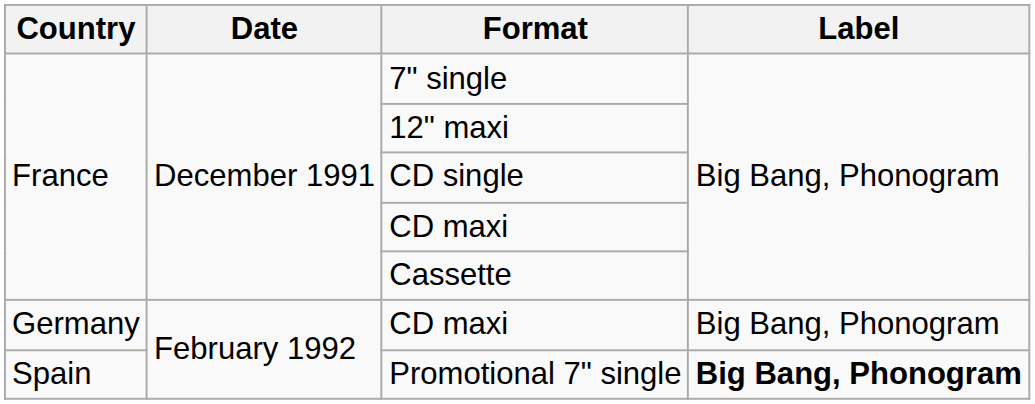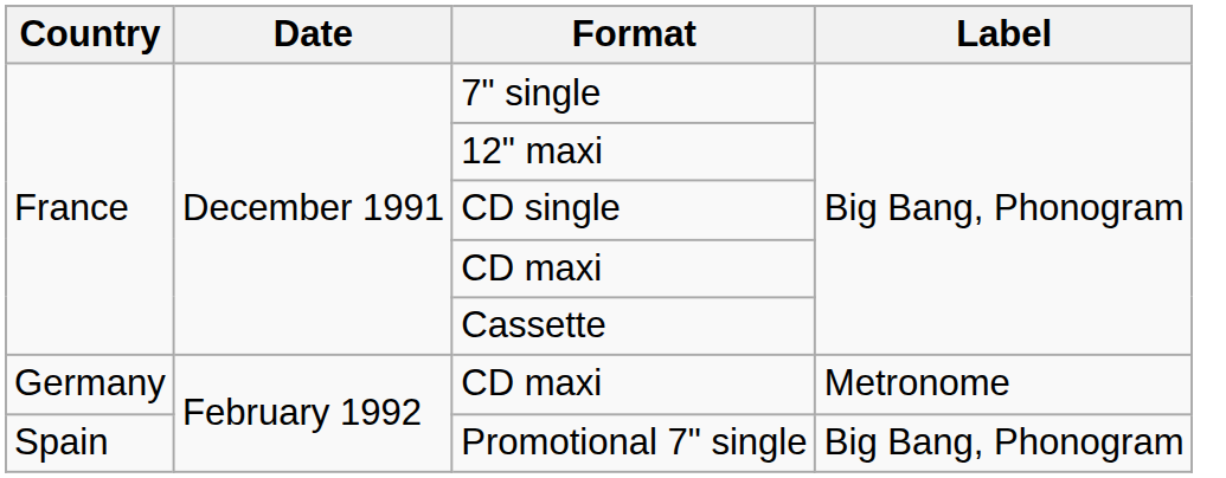 <table class=wikitable>
 <tr>
 <th>Country</th>
 <th>Date</th>
 <th>Format</th>
 <th>Label</th>
 </tr>
 <tr>
 <td rowspan="5">France</td>
 <td rowspan="5">December 1991</td>
 <td>7" single</td>
 <td rowspan="5">Big Bang, Phonogram</td>
 </tr>
 <tr>
 <td>12" maxi</td>
 </tr>
 <tr>
 <td>CD single</td>
 </tr>
 <tr>
 <td>CD maxi</td>
 </tr>
 <tr>
 <td>Cassette</td>
 </tr>
 <tr>
 <td>Germany</td>
 <td rowspan="2">February 1992</td>
 <td>CD maxi</td>
-<td>Big Bang, Phonogram</td>
+<td>Metronome</td>
 </tr>
 <tr>
 <td>Spain</td>
 <td>Promotional 7" single</td>
-<td><strong>Big Bang, Phonogram</strong></td>
+<td>Big Bang, Phonogram</td>
 </tr>
 </table>
